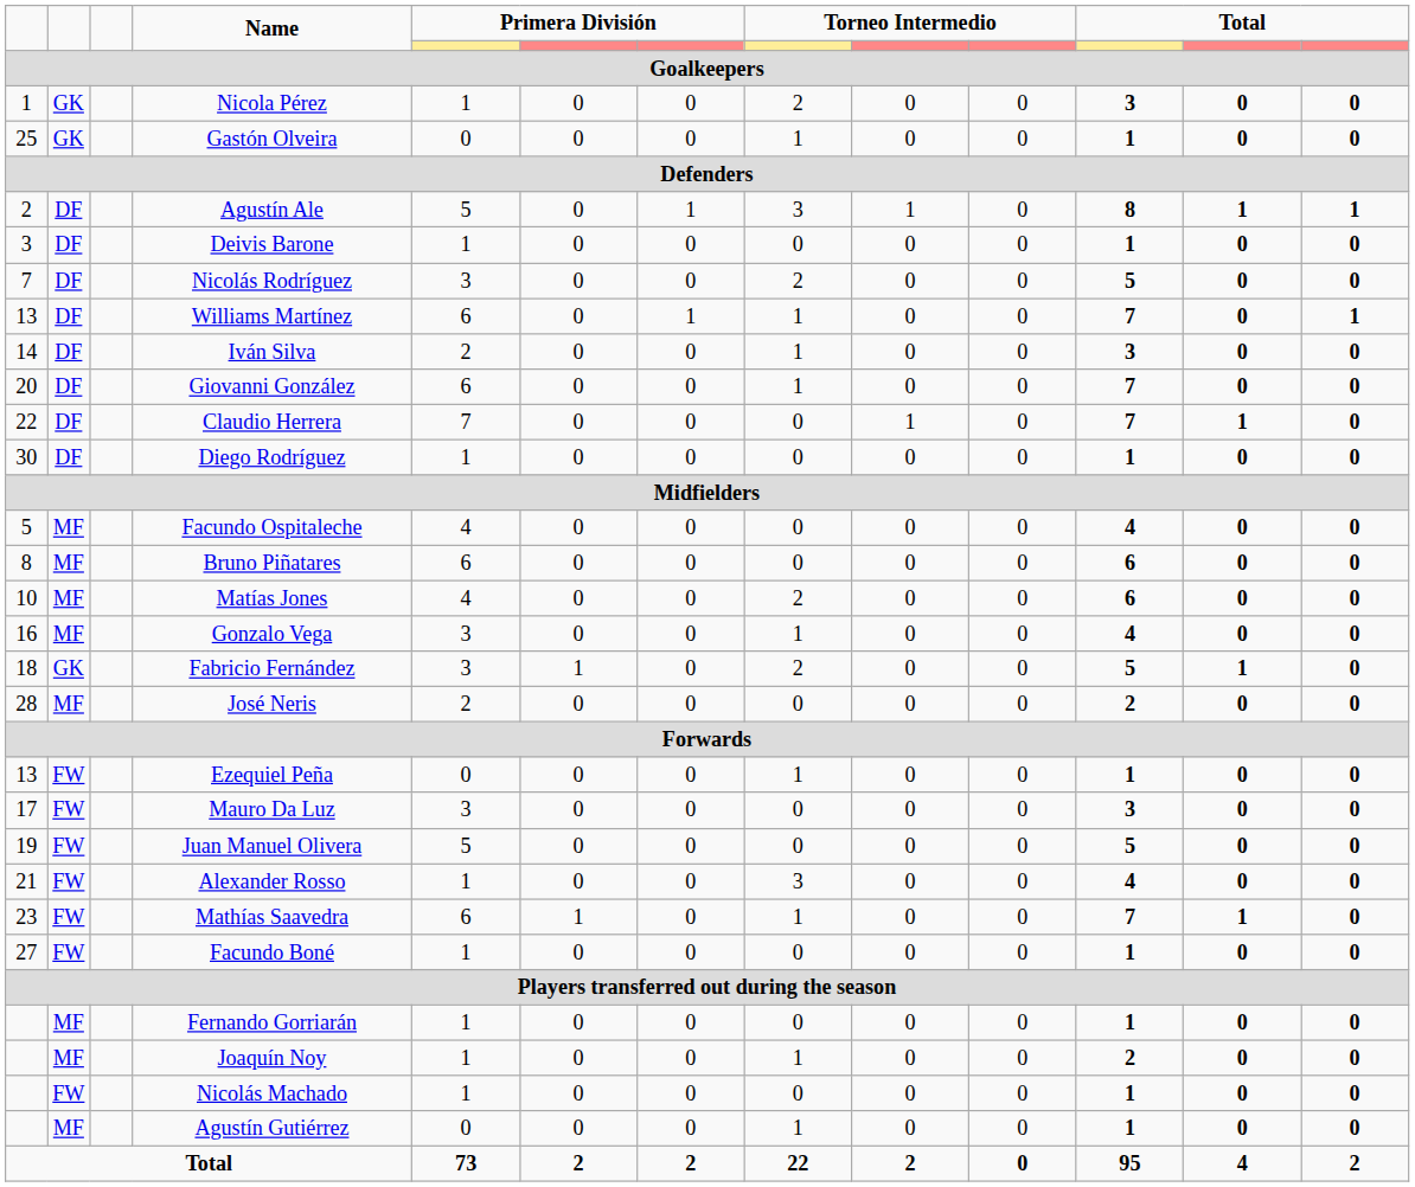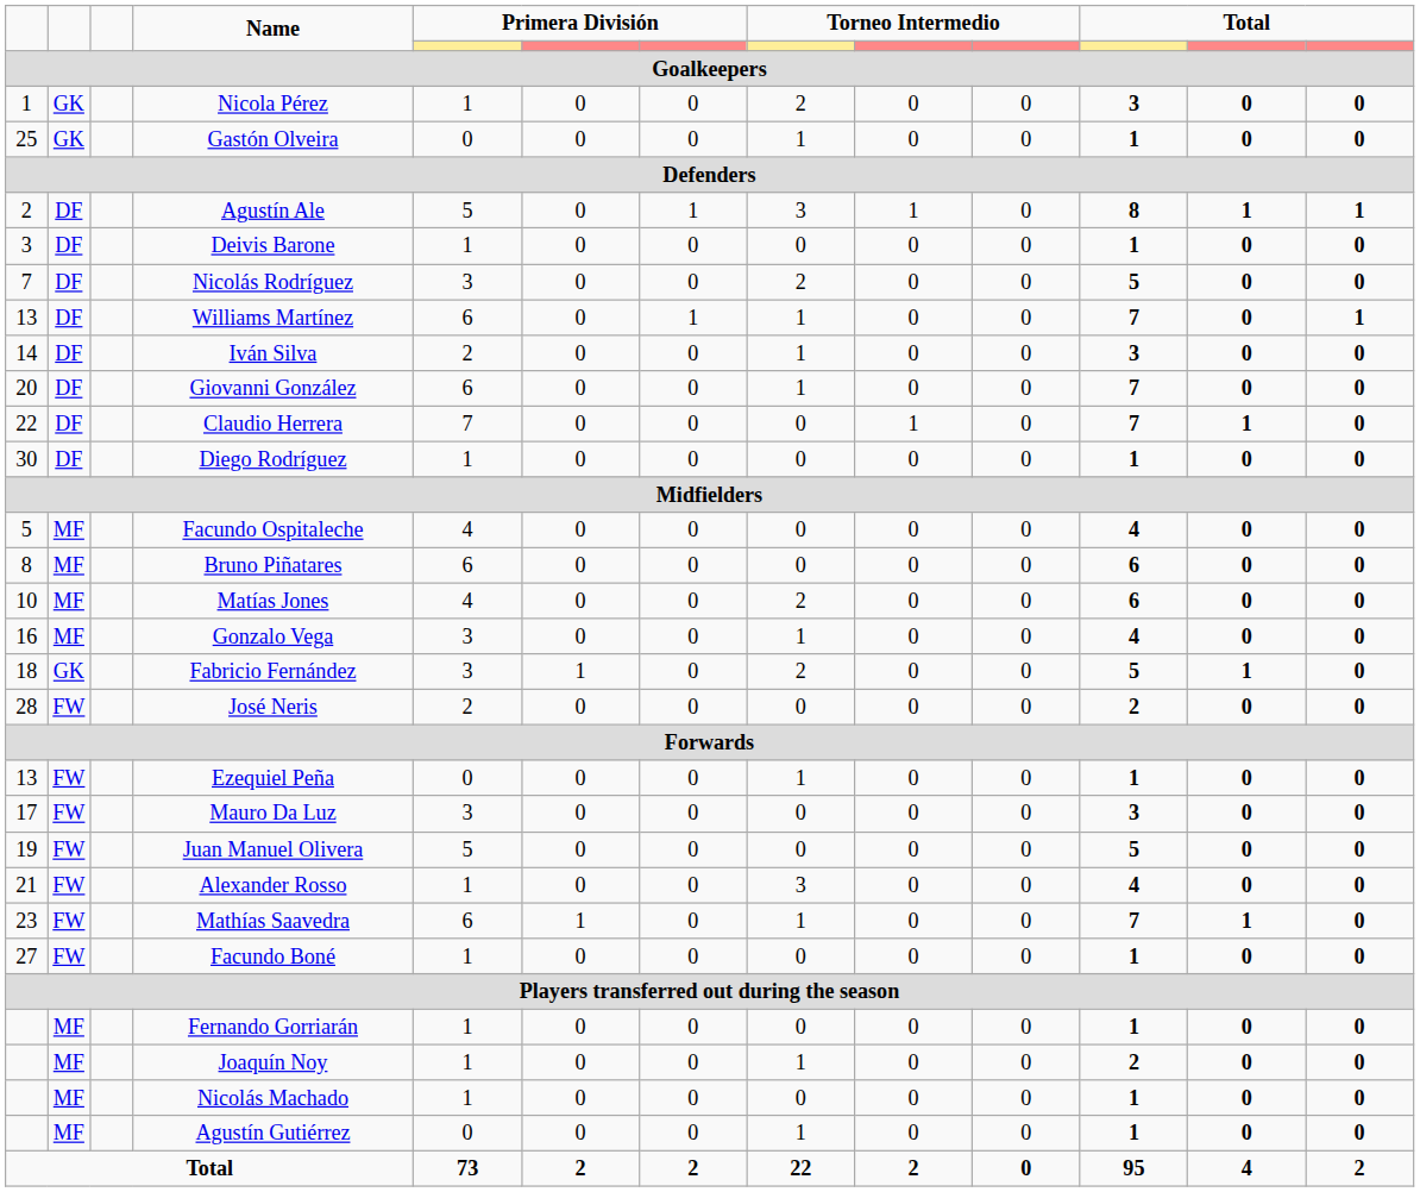 <table class="wikitable" style="font-size: 95%; text-align: center;">
 <tr>
 <td rowspan="2"  style="width:3%; text-align:center;"><strong></strong></td>
 <td rowspan="2"  style="width:3%; text-align:center;"><strong></strong></td>
 <td rowspan="2"  style="width:3%; text-align:center;"><strong></strong></td>
 <td rowspan="2"  style="width:20%; text-align:center;"><strong>Name</strong></td>
 <td colspan="3" style="text-align:center;"><strong>Primera División</strong></td>
 <td colspan="3" style="text-align:center;"><strong>Torneo Intermedio</strong></td>
 <td colspan="3" style="text-align:center;"><strong>Total</strong></td>
 </tr>
 <tr>
 <th style="width:25px; background:#fe9;"></th>
 <th style="width:28px; background:#ff8888;"></th>
 <th style="width:25px; background:#ff8888;"></th>
 <th style="width:25px; background:#fe9;"></th>
 <th style="width:28px; background:#ff8888;"></th>
 <th style="width:25px; background:#ff8888;"></th>
 <th style="width:25px; background:#fe9;"></th>
 <th style="width:28px; background:#ff8888;"></th>
 <th style="width:25px; background:#ff8888;"></th>
 </tr>
 <tr>
 <th colspan="19" style="background:#dcdcdc; text-align:center">Goalkeepers</th>
 </tr>
 <tr>
 <td>1</td>
 <td><a href='#'>GK</a></td>
 <td></td>
 <td><a href='#'>Nicola Pérez</a></td>
 <td>1</td>
 <td>0</td>
 <td>0</td>
 <td>2</td>
 <td>0</td>
 <td>0</td>
 <td><strong>3</strong></td>
 <td><strong>0</strong></td>
 <td><strong>0</strong></td>
 </tr>
 <tr>
 <td>25</td>
 <td><a href='#'>GK</a></td>
 <td></td>
 <td><a href='#'>Gastón Olveira</a></td>
 <td>0</td>
 <td>0</td>
 <td>0</td>
 <td>1</td>
 <td>0</td>
 <td>0</td>
 <td><strong>1</strong></td>
 <td><strong>0</strong></td>
 <td><strong>0</strong></td>
 </tr>
 <tr>
 <th colspan="19" style="background:#dcdcdc; text-align:center">Defenders</th>
 </tr>
 <tr>
 <td>2</td>
 <td><a href='#'>DF</a></td>
 <td></td>
 <td><a href='#'>Agustín Ale</a></td>
 <td>5</td>
 <td>0</td>
 <td>1</td>
 <td>3</td>
 <td>1</td>
 <td>0</td>
 <td><strong>8</strong></td>
 <td><strong>1</strong></td>
 <td><strong>1</strong></td>
 </tr>
 <tr>
 <td>3</td>
 <td><a href='#'>DF</a></td>
 <td></td>
 <td><a href='#'>Deivis Barone</a></td>
 <td>1</td>
 <td>0</td>
 <td>0</td>
 <td>0</td>
 <td>0</td>
 <td>0</td>
 <td><strong>1</strong></td>
 <td><strong>0</strong></td>
 <td><strong>0</strong></td>
 </tr>
 <tr>
 <td>7</td>
 <td><a href='#'>DF</a></td>
 <td></td>
 <td><a href='#'>Nicolás Rodríguez</a></td>
 <td>3</td>
 <td>0</td>
 <td>0</td>
 <td>2</td>
 <td>0</td>
 <td>0</td>
 <td><strong>5</strong></td>
 <td><strong>0</strong></td>
 <td><strong>0</strong></td>
 </tr>
 <tr>
 <td>13</td>
 <td><a href='#'>DF</a></td>
 <td></td>
 <td><a href='#'>Williams Martínez</a></td>
 <td>6</td>
 <td>0</td>
 <td>1</td>
 <td>1</td>
 <td>0</td>
 <td>0</td>
 <td><strong>7</strong></td>
 <td><strong>0</strong></td>
 <td><strong>1</strong></td>
 </tr>
 <tr>
 <td>14</td>
 <td><a href='#'>DF</a></td>
 <td></td>
 <td><a href='#'>Iván Silva</a></td>
 <td>2</td>
 <td>0</td>
 <td>0</td>
 <td>1</td>
 <td>0</td>
 <td>0</td>
 <td><strong>3</strong></td>
 <td><strong>0</strong></td>
 <td><strong>0</strong></td>
 </tr>
 <tr>
 <td>20</td>
 <td><a href='#'>DF</a></td>
 <td></td>
 <td><a href='#'>Giovanni González</a></td>
 <td>6</td>
 <td>0</td>
 <td>0</td>
 <td>1</td>
 <td>0</td>
 <td>0</td>
 <td><strong>7</strong></td>
 <td><strong>0</strong></td>
 <td><strong>0</strong></td>
 </tr>
 <tr>
 <td>22</td>
 <td><a href='#'>DF</a></td>
 <td></td>
 <td><a href='#'>Claudio Herrera</a></td>
 <td>7</td>
 <td>0</td>
 <td>0</td>
 <td>0</td>
 <td>1</td>
 <td>0</td>
 <td><strong>7</strong></td>
 <td><strong>1</strong></td>
 <td><strong>0</strong></td>
 </tr>
 <tr>
 <td>30</td>
 <td><a href='#'>DF</a></td>
 <td></td>
 <td><a href='#'>Diego Rodríguez</a></td>
 <td>1</td>
 <td>0</td>
 <td>0</td>
 <td>0</td>
 <td>0</td>
 <td>0</td>
 <td><strong>1</strong></td>
 <td><strong>0</strong></td>
 <td><strong>0</strong></td>
 </tr>
 <tr>
 <th colspan="19" style="background:#dcdcdc; text-align:center">Midfielders</th>
 </tr>
 <tr>
 <td>5</td>
 <td><a href='#'>MF</a></td>
 <td></td>
 <td><a href='#'>Facundo Ospitaleche</a></td>
 <td>4</td>
 <td>0</td>
 <td>0</td>
 <td>0</td>
 <td>0</td>
 <td>0</td>
 <td><strong>4</strong></td>
 <td><strong>0</strong></td>
 <td><strong>0</strong></td>
 </tr>
 <tr>
 <td>8</td>
 <td><a href='#'>MF</a></td>
 <td></td>
 <td><a href='#'>Bruno Piñatares</a></td>
 <td>6</td>
 <td>0</td>
 <td>0</td>
 <td>0</td>
 <td>0</td>
 <td>0</td>
 <td><strong>6</strong></td>
 <td><strong>0</strong></td>
 <td><strong>0</strong></td>
 </tr>
 <tr>
 <td>10</td>
 <td><a href='#'>MF</a></td>
 <td></td>
 <td><a href='#'>Matías Jones</a></td>
 <td>4</td>
 <td>0</td>
 <td>0</td>
 <td>2</td>
 <td>0</td>
 <td>0</td>
 <td><strong>6</strong></td>
 <td><strong>0</strong></td>
 <td><strong>0</strong></td>
 </tr>
 <tr>
 <td>16</td>
 <td><a href='#'>MF</a></td>
 <td></td>
 <td><a href='#'>Gonzalo Vega</a></td>
 <td>3</td>
 <td>0</td>
 <td>0</td>
 <td>1</td>
 <td>0</td>
 <td>0</td>
 <td><strong>4</strong></td>
 <td><strong>0</strong></td>
 <td><strong>0</strong></td>
 </tr>
 <tr>
 <td>18</td>
 <td><a href='#'>GK</a></td>
 <td></td>
 <td><a href='#'>Fabricio Fernández</a></td>
 <td>3</td>
 <td>1</td>
 <td>0</td>
 <td>2</td>
 <td>0</td>
 <td>0</td>
 <td><strong>5</strong></td>
 <td><strong>1</strong></td>
 <td><strong>0</strong></td>
 </tr>
 <tr>
 <td>28</td>
-<td><a href='#'>MF</a></td>
+<td><a href='#'>FW</a></td>
 <td></td>
 <td><a href='#'>José Neris</a></td>
 <td>2</td>
 <td>0</td>
 <td>0</td>
 <td>0</td>
 <td>0</td>
 <td>0</td>
 <td><strong>2</strong></td>
 <td><strong>0</strong></td>
 <td><strong>0</strong></td>
 </tr>
 <tr>
 <th colspan="19" style="background:#dcdcdc; text-align:center">Forwards</th>
 </tr>
 <tr>
 <td>13</td>
 <td><a href='#'>FW</a></td>
 <td></td>
 <td><a href='#'>Ezequiel Peña</a></td>
 <td>0</td>
 <td>0</td>
 <td>0</td>
 <td>1</td>
 <td>0</td>
 <td>0</td>
 <td><strong>1</strong></td>
 <td><strong>0</strong></td>
 <td><strong>0</strong></td>
 </tr>
 <tr>
 <td>17</td>
 <td><a href='#'>FW</a></td>
 <td></td>
 <td><a href='#'>Mauro Da Luz</a></td>
 <td>3</td>
 <td>0</td>
 <td>0</td>
 <td>0</td>
 <td>0</td>
 <td>0</td>
 <td><strong>3</strong></td>
 <td><strong>0</strong></td>
 <td><strong>0</strong></td>
 </tr>
 <tr>
 <td>19</td>
 <td><a href='#'>FW</a></td>
 <td></td>
 <td><a href='#'>Juan Manuel Olivera</a></td>
 <td>5</td>
 <td>0</td>
 <td>0</td>
 <td>0</td>
 <td>0</td>
 <td>0</td>
 <td><strong>5</strong></td>
 <td><strong>0</strong></td>
 <td><strong>0</strong></td>
 </tr>
 <tr>
 <td>21</td>
 <td><a href='#'>FW</a></td>
 <td></td>
 <td><a href='#'>Alexander Rosso</a></td>
 <td>1</td>
 <td>0</td>
 <td>0</td>
 <td>3</td>
 <td>0</td>
 <td>0</td>
 <td><strong>4</strong></td>
 <td><strong>0</strong></td>
 <td><strong>0</strong></td>
 </tr>
 <tr>
 <td>23</td>
 <td><a href='#'>FW</a></td>
 <td></td>
 <td><a href='#'>Mathías Saavedra</a></td>
 <td>6</td>
 <td>1</td>
 <td>0</td>
 <td>1</td>
 <td>0</td>
 <td>0</td>
 <td><strong>7</strong></td>
 <td><strong>1</strong></td>
 <td><strong>0</strong></td>
 </tr>
 <tr>
 <td>27</td>
 <td><a href='#'>FW</a></td>
 <td></td>
 <td><a href='#'>Facundo Boné</a></td>
 <td>1</td>
 <td>0</td>
 <td>0</td>
 <td>0</td>
 <td>0</td>
 <td>0</td>
 <td><strong>1</strong></td>
 <td><strong>0</strong></td>
 <td><strong>0</strong></td>
 </tr>
 <tr>
 <th colspan="19" style="background:#dcdcdc; text-align:center">Players transferred out during the season</th>
 </tr>
 <tr>
 <td></td>
 <td><a href='#'>MF</a></td>
 <td></td>
 <td><a href='#'>Fernando Gorriarán</a></td>
 <td>1</td>
 <td>0</td>
 <td>0</td>
 <td>0</td>
 <td>0</td>
 <td>0</td>
 <td><strong>1</strong></td>
 <td><strong>0</strong></td>
 <td><strong>0</strong></td>
 </tr>
 <tr>
 <td></td>
 <td><a href='#'>MF</a></td>
 <td></td>
 <td><a href='#'>Joaquín Noy</a></td>
 <td>1</td>
 <td>0</td>
 <td>0</td>
 <td>1</td>
 <td>0</td>
 <td>0</td>
 <td><strong>2</strong></td>
 <td><strong>0</strong></td>
 <td><strong>0</strong></td>
 </tr>
 <tr>
 <td></td>
-<td><a href='#'>FW</a></td>
+<td><a href='#'>MF</a></td>
 <td></td>
 <td><a href='#'>Nicolás Machado</a></td>
 <td>1</td>
 <td>0</td>
 <td>0</td>
 <td>0</td>
 <td>0</td>
 <td>0</td>
 <td><strong>1</strong></td>
 <td><strong>0</strong></td>
 <td><strong>0</strong></td>
 </tr>
 <tr>
 <td></td>
 <td><a href='#'>MF</a></td>
 <td></td>
 <td><a href='#'>Agustín Gutiérrez</a></td>
 <td>0</td>
 <td>0</td>
 <td>0</td>
 <td>1</td>
 <td>0</td>
 <td>0</td>
 <td><strong>1</strong></td>
 <td><strong>0</strong></td>
 <td><strong>0</strong></td>
 </tr>
 <tr>
 <td colspan=4><strong>Total</strong></td>
 <td><strong>73</strong></td>
 <td><strong>2</strong></td>
 <td><strong>2</strong></td>
 <td><strong>22</strong></td>
 <td><strong>2</strong></td>
 <td><strong>0</strong></td>
 <td><strong>95</strong></td>
 <td><strong>4</strong></td>
 <td><strong>2</strong></td>
 </tr>
 </table>
